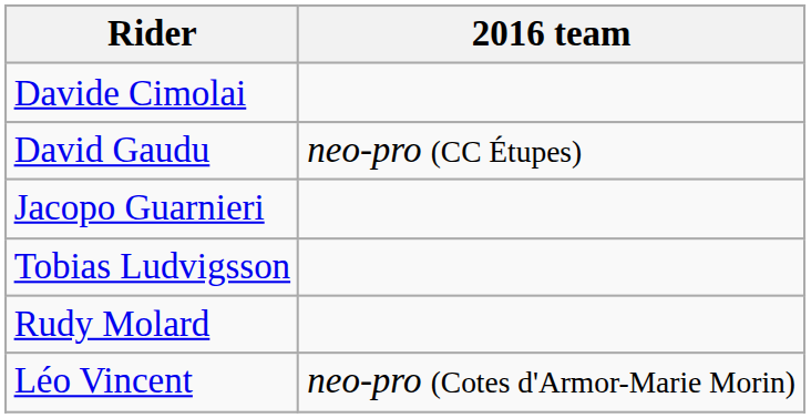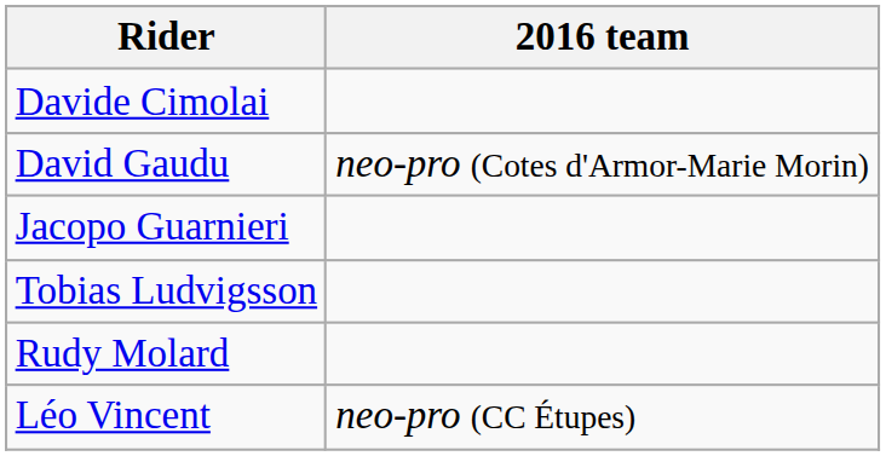 <table class="wikitable">
 <tr>
 <th>Rider</th>
 <th>2016 team</th>
 </tr>
 <tr>
 <td><a href='#'>Davide Cimolai</a></td>
 <td></td>
 </tr>
 <tr>
 <td><a href='#'>David Gaudu</a></td>
-<td><em>neo-pro</em> <small>(CC Étupes)</small></td>
+<td><em>neo-pro</em> <small>(Cotes d'Armor-Marie Morin)</small></td>
 </tr>
 <tr>
 <td><a href='#'>Jacopo Guarnieri</a></td>
 <td></td>
 </tr>
 <tr>
 <td><a href='#'>Tobias Ludvigsson</a></td>
 <td></td>
 </tr>
 <tr>
 <td><a href='#'>Rudy Molard</a></td>
 <td></td>
 </tr>
 <tr>
 <td><a href='#'>Léo Vincent</a></td>
-<td><em>neo-pro</em> <small>(Cotes d'Armor-Marie Morin)</small></td>
+<td><em>neo-pro</em> <small>(CC Étupes)</small></td>
 </tr>
 </table>
